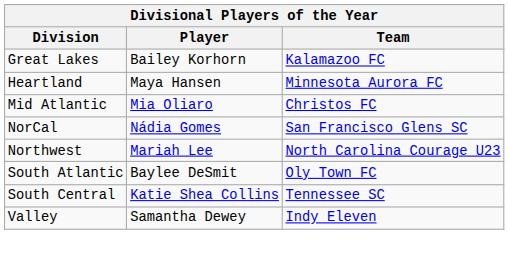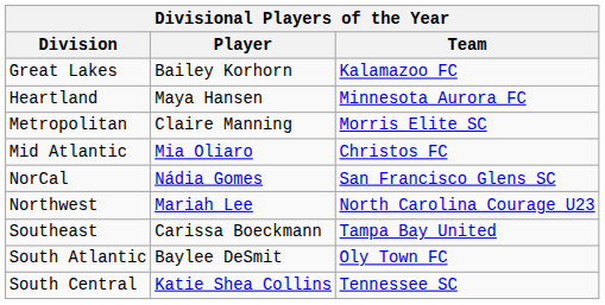 <table class="wikitable">
 <tr>
 <th colspan=3 align=center>Divisional Players of the Year</th>
 </tr>
 <tr>
 <th>Division</th>
 <th>Player</th>
 <th>Team</th>
 </tr>
 <tr>
 <td>Great Lakes</td>
 <td> Bailey Korhorn</td>
 <td><a href='#'>Kalamazoo FC</a></td>
 </tr>
 <tr>
 <td>Heartland</td>
 <td> Maya Hansen</td>
 <td><a href='#'>Minnesota Aurora FC</a></td>
 </tr>
 <tr>
+<td>Metropolitan</td>
+<td> Claire Manning</td>
+<td><a href='#'>Morris Elite SC</a></td>
+</tr>
+<tr>
 <td>Mid Atlantic</td>
 <td> <a href='#'>Mia Oliaro</a></td>
 <td><a href='#'>Christos FC</a></td>
 </tr>
 <tr>
 <td>NorCal</td>
 <td> <a href='#'>Nádia Gomes</a></td>
 <td><a href='#'>San Francisco Glens SC</a></td>
 </tr>
 <tr>
 <td>Northwest</td>
 <td> <a href='#'>Mariah Lee</a></td>
 <td><a href='#'>North Carolina Courage U23</a></td>
 </tr>
 <tr>
+<td>Southeast</td>
+<td> Carissa Boeckmann</td>
+<td><a href='#'>Tampa Bay United</a></td>
+</tr>
+<tr>
 <td>South Atlantic</td>
 <td> Baylee DeSmit</td>
 <td><a href='#'>Oly Town FC</a></td>
 </tr>
 <tr>
 <td>South Central</td>
 <td> <a href='#'>Katie Shea Collins</a></td>
 <td><a href='#'>Tennessee SC</a></td>
 </tr>
-<tr>
-<td>Valley</td>
-<td> Samantha Dewey</td>
-<td><a href='#'>Indy Eleven</a></td>
-</tr>
 </table>
